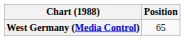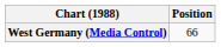 <table class="wikitable plainrowheaders" style="text-align:center">
 <tr>
 <th>Chart (1988)</th>
 <th>Position</th>
 </tr>
 <tr>
 <th scope="row">West Germany (<a href='#'>Media Control</a>)</th>
-<td>65</td>
+<td>66</td>
 </tr>
 </table>
